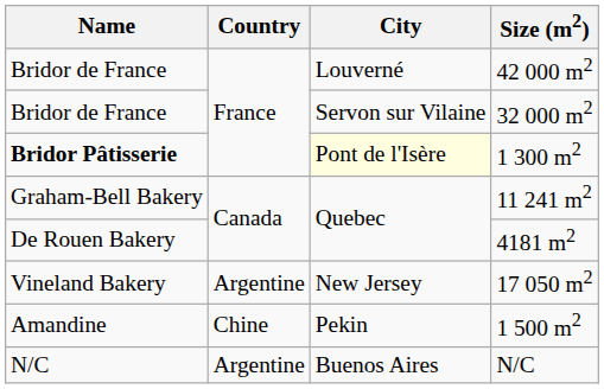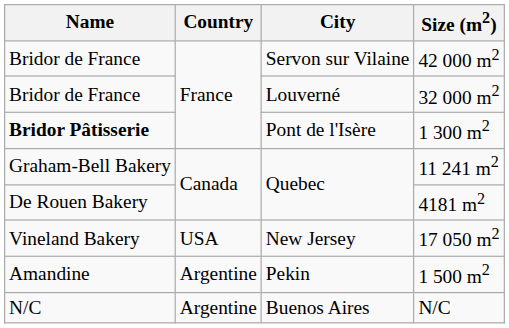 <table class="wikitable">
 <tr>
 <th>Name</th>
 <th>Country</th>
 <th>City</th>
 <th>Size (m<sup>2</sup>)</th>
 </tr>
 <tr>
 <td>Bridor de France</td>
 <td rowspan="3">France</td>
-<td>Louverné</td>
+<td>Servon sur Vilaine</td>
 <td>42 000 m<sup>2</sup></td>
 </tr>
 <tr>
 <td>Bridor de France</td>
-<td>Servon sur Vilaine</td>
+<td>Louverné</td>
 <td>32 000 m<sup>2</sup></td>
 </tr>
 <tr>
 <td><strong>Bridor Pâtisserie</strong></td>
-<td style="background: lightyellow;">Pont de l'Isère</td>
+<td>Pont de l'Isère</td>
 <td>1 300 m<sup>2</sup></td>
 </tr>
 <tr>
 <td>Graham-Bell Bakery</td>
 <td rowspan="2">Canada</td>
 <td rowspan="2">Quebec</td>
 <td>11 241 m<sup>2</sup></td>
 </tr>
 <tr>
 <td>De Rouen Bakery</td>
 <td>4181 m<sup>2</sup></td>
 </tr>
 <tr>
 <td>Vineland Bakery</td>
-<td>Argentine</td>
+<td>USA</td>
 <td>New Jersey</td>
 <td>17 050 m<sup>2</sup></td>
 </tr>
 <tr>
 <td>Amandine</td>
-<td>Chine</td>
+<td>Argentine</td>
 <td>Pekin</td>
 <td>1 500 m<sup>2</sup></td>
 </tr>
 <tr>
 <td>N/C</td>
 <td>Argentine</td>
 <td>Buenos Aires</td>
 <td>N/C</td>
 </tr>
 </table>
